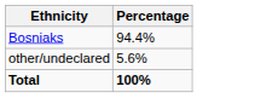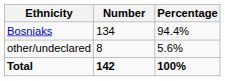 <table class="wikitable">
 <tr>
 <th width="100px">Ethnicity</th>
+<th width="80px">Number</th>
 <th width="80px">Percentage</th>
 </tr>
 <tr>
 <td><a href='#'>Bosniaks</a></td>
+<td>134</td>
 <td>94.4%</td>
 </tr>
 <tr>
 <td>other/undeclared</td>
+<td>8</td>
 <td>5.6%</td>
 </tr>
 <tr>
 <td><strong>Total</strong></td>
+<td><strong>142</strong></td>
 <td><strong>100%</strong></td>
 </tr>
 </table>
